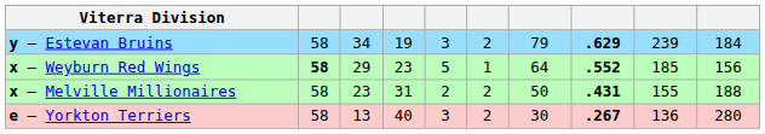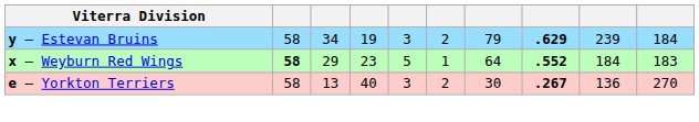 <table class="wikitable" style="text-align:center; width:50em">
 <tr bgcolor="#DDDDFF">
 <th width="35%">Viterra Division</th>
 <th width="5%"></th>
 <th width="5%"></th>
 <th width="5%"></th>
 <th width="5%"></th>
 <th width="5%"></th>
 <th width="7.5%"></th>
 <th width="7.5%"></th>
 <th width="7.5%"></th>
 <th width="7.5%"></th>
 </tr>
 <tr bgcolor=#97DEFF>
 <td align=left><strong>y</strong> – <a href='#'>Estevan Bruins</a></td>
 <td>58</td>
 <td>34</td>
 <td>19</td>
 <td>3</td>
 <td>2</td>
 <td>79</td>
 <td><strong>.629</strong></td>
 <td>239</td>
 <td>184</td>
 </tr>
 <tr bgcolor=#bbffbb>
 <td align=left><strong>x</strong> – <a href='#'>Weyburn Red Wings</a></td>
 <td><strong>58</strong></td>
 <td>29</td>
 <td>23</td>
 <td>5</td>
 <td>1</td>
 <td>64</td>
 <td><strong>.552</strong></td>
-<td>185</td>
-<td>156</td>
-</tr>
-<tr bgcolor=#bbffbb>
-<td align=left><strong>x</strong> – <a href='#'>Melville Millionaires</a></td>
-<td>58</td>
-<td>23</td>
-<td>31</td>
-<td>2</td>
-<td>2</td>
-<td>50</td>
-<td><strong>.431</strong></td>
-<td>155</td>
-<td>188</td>
+<td>184</td>
+<td>183</td>
 </tr>
 <tr bgcolor=#ffcccc>
 <td align=left><strong>e</strong> – <a href='#'>Yorkton Terriers</a></td>
 <td>58</td>
 <td>13</td>
 <td>40</td>
 <td>3</td>
 <td>2</td>
 <td>30</td>
 <td><strong>.267</strong></td>
 <td>136</td>
-<td>280</td>
+<td>270</td>
 </tr>
 </table>
